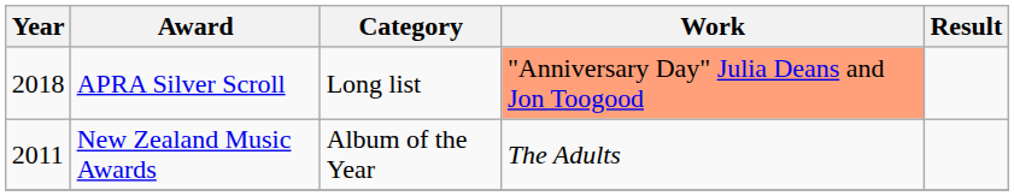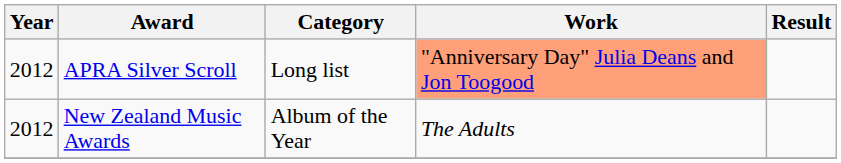 <table class="wikitable">
 <tr>
 <th>Year</th>
 <th>Award</th>
 <th>Category</th>
 <th>Work</th>
 <th>Result</th>
 </tr>
 <tr>
-<td>2018</td>
+<td>2012</td>
 <td><a href='#'>APRA Silver Scroll</a></td>
 <td>Long list</td>
 <td style="background: lightsalmon;">"Anniversary Day" <a href='#'>Julia Deans</a> and <a href='#'>Jon Toogood</a></td>
 <td></td>
 </tr>
 <tr>
-<td>2011</td>
+<td>2012</td>
 <td><a href='#'>New Zealand Music Awards</a></td>
 <td>Album of the Year</td>
 <td><em>The Adults</em></td>
 <td></td>
 </tr>
 <tr>
 </tr>
 </table>
